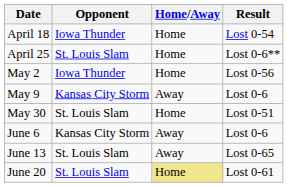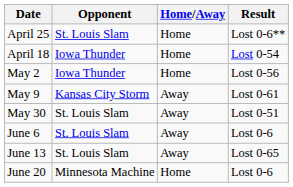 <table class="wikitable">
 <tr>
 <th>Date</th>
 <th>Opponent</th>
 <th><a href='#'>Home</a>/<a href='#'>Away</a></th>
 <th>Result</th>
 </tr>
 <tr>
+<td>April 25</td>
+<td><a href='#'>St. Louis Slam</a></td>
+<td>Home</td>
+<td>Lost 0-6**</td>
+</tr>
+<tr>
 <td>April 18</td>
 <td><a href='#'>Iowa Thunder</a></td>
 <td>Home</td>
 <td><a href='#'>Lost</a> 0-54</td>
-</tr>
-<tr>
-<td>April 25</td>
-<td><a href='#'>St. Louis Slam</a></td>
-<td>Home</td>
-<td>Lost 0-6**</td>
 </tr>
 <tr>
 <td>May 2</td>
 <td><a href='#'>Iowa Thunder</a></td>
 <td>Home</td>
 <td>Lost 0-56</td>
 </tr>
 <tr>
 <td>May 9</td>
 <td><a href='#'>Kansas City Storm</a></td>
 <td>Away</td>
-<td>Lost 0-6</td>
+<td>Lost 0-61</td>
 </tr>
 <tr>
 <td>May 30</td>
 <td>St. Louis Slam</td>
-<td>Home</td>
+<td>Away</td>
 <td>Lost 0-51</td>
 </tr>
 <tr>
 <td>June 6</td>
-<td>Kansas City Storm</td>
+<td><a href='#'>St. Louis Slam</a></td>
 <td>Away</td>
 <td>Lost 0-6</td>
 </tr>
 <tr>
 <td>June 13</td>
 <td>St. Louis Slam</td>
 <td>Away</td>
 <td>Lost 0-65</td>
 </tr>
 <tr>
 <td>June 20</td>
-<td><a href='#'>St. Louis Slam</a></td>
-<td style="background: khaki;">Home</td>
-<td>Lost 0-61</td>
+<td>Minnesota Machine</td>
+<td>Home</td>
+<td>Lost 0-6</td>
 </tr>
 </table>
